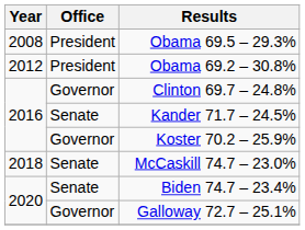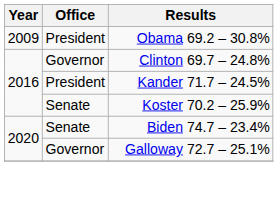 <table class=wikitable>
 <tr>
 <th width="30">Year</th>
 <th width="60">Office</th>
 <th width="180">Results</th>
 </tr>
 <tr>
-<td rowspan="1">2008</td>
-<td>President</td>
-<td align="right" ><a href='#'>Obama</a> 69.5 – 29.3%</td>
-</tr>
-<tr>
-<td rowspan="1">2012</td>
+<td rowspan="1">2009</td>
 <td>President</td>
 <td align="right" ><a href='#'>Obama</a> 69.2 – 30.8%</td>
 </tr>
 <tr>
 <td rowspan="3">2016</td>
 <td>Governor</td>
 <td align="right" ><a href='#'>Clinton</a> 69.7 – 24.8%</td>
 </tr>
 <tr>
-<td>Senate</td>
+<td>President</td>
 <td align="right" ><a href='#'>Kander</a> 71.7 – 24.5%</td>
 </tr>
 <tr>
-<td>Governor</td>
+<td>Senate</td>
 <td align="right" ><a href='#'>Koster</a> 70.2 – 25.9%</td>
-</tr>
-<tr>
-<td rowspan="1">2018</td>
-<td>Senate</td>
-<td align="right" ><a href='#'>McCaskill</a> 74.7 – 23.0%</td>
 </tr>
 <tr>
 <td rowspan="2">2020</td>
 <td>Senate</td>
 <td align="right" ><a href='#'>Biden</a> 74.7 – 23.4%</td>
 </tr>
 <tr>
 <td>Governor</td>
 <td align="right" ><a href='#'>Galloway</a> 72.7 – 25.1%</td>
 </tr>
 <tr>
 </tr>
 </table>
